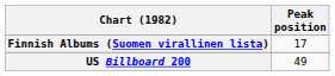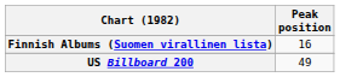 <table class="wikitable sortable plainrowheaders" style="text-align:center">
 <tr>
 <th>Chart (1982)</th>
 <th>Peak<br>position</th>
 </tr>
 <tr>
 </tr>
 <tr>
 <th scope="row">Finnish Albums (<a href='#'>Suomen virallinen lista</a>)</th>
-<td>17</td>
+<td>16</td>
 </tr>
 <tr>
 </tr>
 <tr>
 </tr>
 <tr>
 </tr>
 <tr>
 <th scope="row">US <a href='#'><em>Billboard</em> 200</a></th>
 <td>49</td>
 </tr>
 </table>
